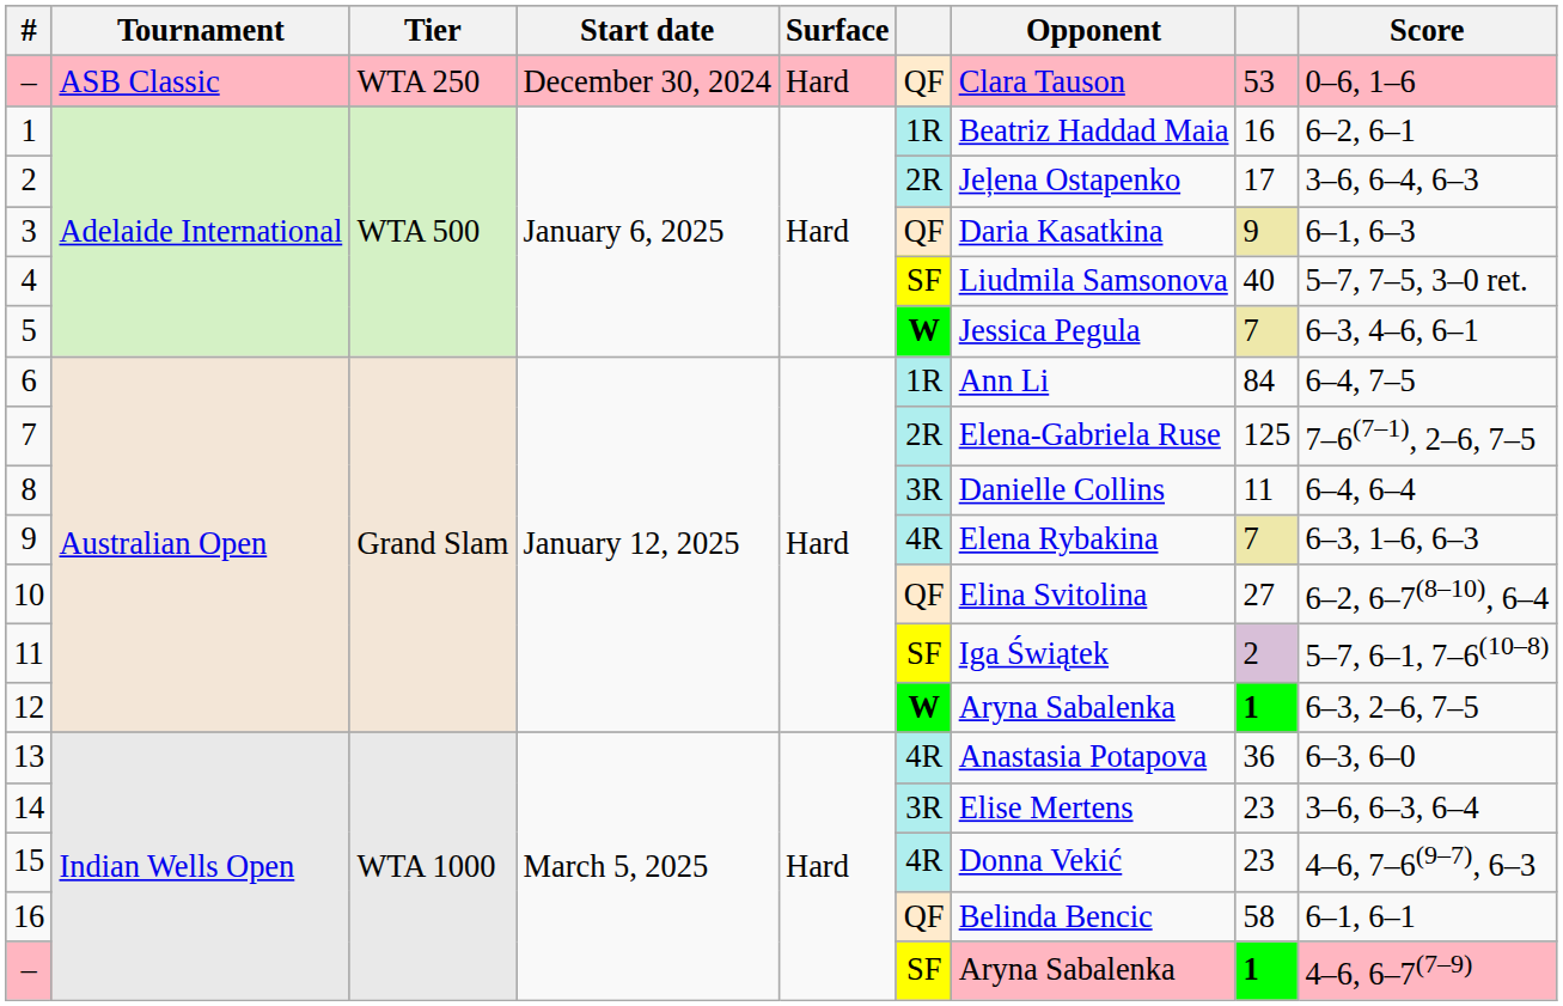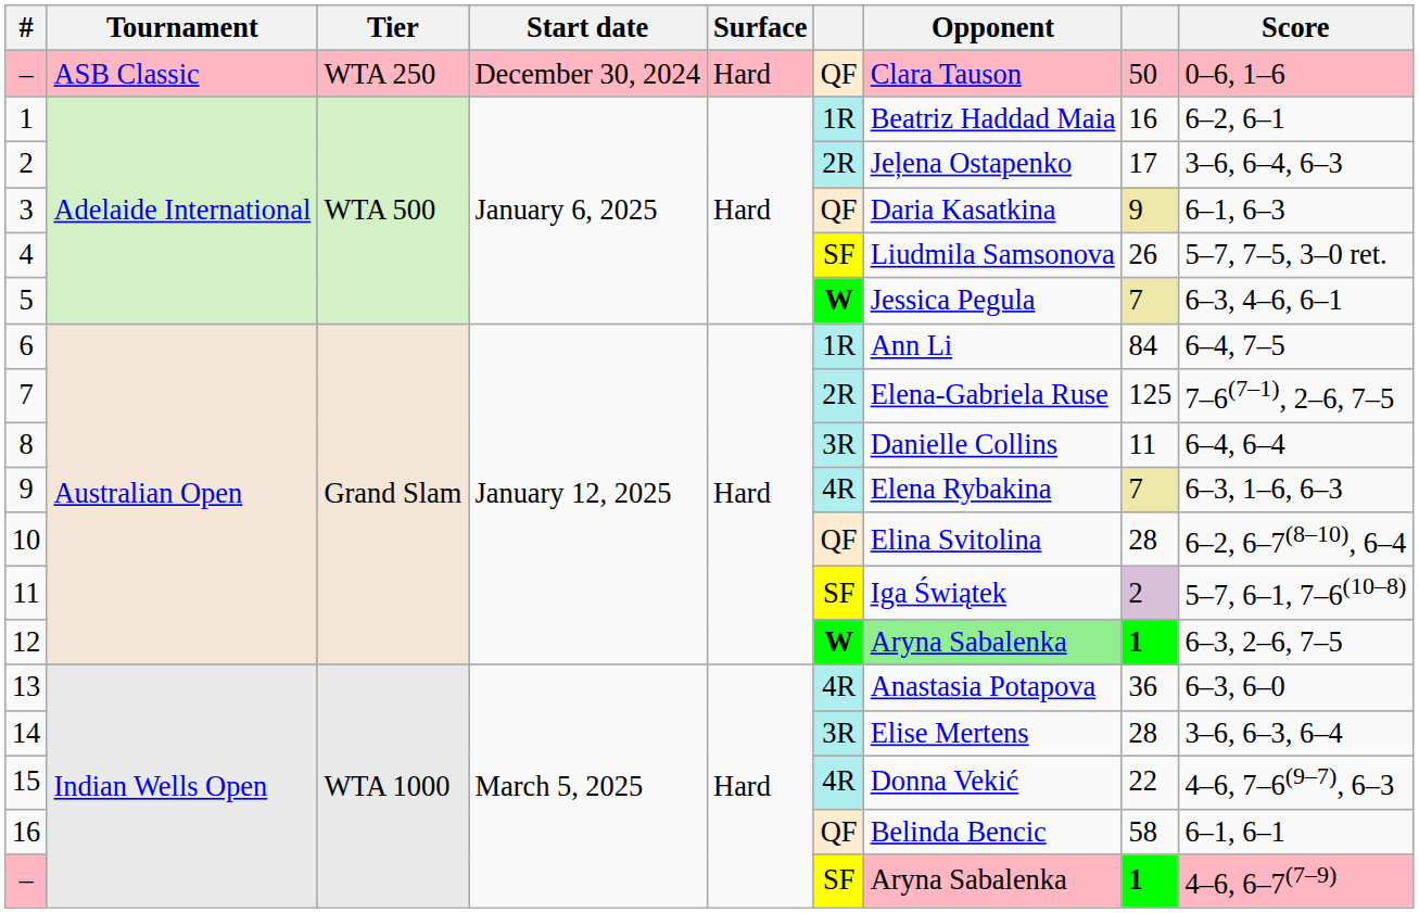 <table class="wikitable sortable">
 <tr>
 <th scope=col>#</th>
 <th scope=col>Tournament</th>
 <th scope=col>Tier</th>
 <th scope=col class=unsortable>Start date</th>
 <th scope=col>Surface</th>
 <th scope=col class=unsortable></th>
 <th scope=col>Opponent</th>
 <th scope=col></th>
 <th scope=col class=unsortable>Score</th>
 </tr>
 <tr bgcolor=lightpink>
 <td align=center>–</td>
 <td><a href='#'>ASB Classic</a></td>
 <td>WTA 250</td>
 <td>December 30, 2024</td>
 <td>Hard</td>
 <td align=center style=background:#ffebcd>QF</td>
 <td> <a href='#'>Clara Tauson</a> </td>
-<td>53</td>
+<td>50</td>
 <td>0–6, 1–6</td>
 </tr>
 <tr>
 <td align=center>1</td>
 <td rowspan=5 bgcolor=d4f1c5><a href='#'>Adelaide International</a></td>
 <td rowspan=5 bgcolor=d4f1c5>WTA 500</td>
 <td rowspan=5>January 6, 2025</td>
 <td rowspan=5>Hard</td>
 <td align=center style=background:#afeeee>1R</td>
 <td> <a href='#'>Beatriz Haddad Maia</a></td>
 <td>16</td>
 <td>6–2, 6–1</td>
 </tr>
 <tr>
 <td align=center>2</td>
 <td align=center style=background:#afeeee>2R</td>
 <td> <a href='#'>Jeļena Ostapenko</a> </td>
 <td>17</td>
 <td>3–6, 6–4, 6–3</td>
 </tr>
 <tr>
 <td align=center>3</td>
 <td align=center style=background:#ffebcd>QF</td>
 <td> <a href='#'>Daria Kasatkina</a> </td>
 <td style=background:#eee8aa>9</td>
 <td>6–1, 6–3</td>
 </tr>
 <tr>
 <td align=center>4</td>
 <td align=center style=background:yellow>SF</td>
 <td> <a href='#'>Liudmila Samsonova</a></td>
-<td>40</td>
+<td>26</td>
 <td>5–7, 7–5, 3–0 ret.</td>
 </tr>
 <tr>
 <td align=center>5</td>
 <td align=center style=background:lime><strong>W</strong></td>
 <td> <a href='#'>Jessica Pegula</a> </td>
 <td style=background:#eee8aa>7</td>
 <td>6–3, 4–6, 6–1</td>
 </tr>
 <tr>
 <td align=center>6</td>
 <td rowspan=7 bgcolor=f3e6d7><a href='#'>Australian Open</a></td>
 <td rowspan=7 bgcolor=f3e6d7>Grand Slam</td>
 <td rowspan=7>January 12, 2025</td>
 <td rowspan=7>Hard</td>
 <td align=center style=background:#afeeee>1R</td>
 <td> <a href='#'>Ann Li</a></td>
 <td>84</td>
 <td>6–4, 7–5</td>
 </tr>
 <tr>
 <td align=center>7</td>
 <td align=center style=background:#afeeee>2R</td>
 <td> <a href='#'>Elena-Gabriela Ruse</a> </td>
 <td>125</td>
 <td>7–6<sup>(7–1)</sup>, 2–6, 7–5</td>
 </tr>
 <tr>
 <td align=center>8</td>
 <td align=center style=background:#afeeee>3R</td>
 <td> <a href='#'>Danielle Collins</a> </td>
 <td>11</td>
 <td>6–4, 6–4</td>
 </tr>
 <tr>
 <td align=center>9</td>
 <td align=center style=background:#afeeee>4R</td>
 <td> <a href='#'>Elena Rybakina</a> </td>
 <td style=background:#eee8aa>7</td>
 <td>6–3, 1–6, 6–3</td>
 </tr>
 <tr>
 <td align=center>10</td>
 <td align=center style=background:#ffebcd>QF</td>
 <td> <a href='#'>Elina Svitolina</a> </td>
-<td>27</td>
+<td>28</td>
 <td>6–2, 6–7<sup>(8–10)</sup>, 6–4</td>
 </tr>
 <tr>
 <td align=center>11</td>
 <td align=center style=background:yellow>SF</td>
 <td> <a href='#'>Iga Świątek</a> </td>
 <td style=background:thistle>2</td>
 <td>5–7, 6–1, 7–6<sup>(10–8)</sup></td>
 </tr>
 <tr>
 <td align=center>12</td>
 <td align=center style=background:lime><strong>W</strong></td>
-<td> <a href='#'>Aryna Sabalenka</a> </td>
+<td style="background: lightgreen;"> <a href='#'>Aryna Sabalenka</a> </td>
 <td style=background:lime><strong>1</strong></td>
 <td>6–3, 2–6, 7–5</td>
 </tr>
 <tr>
 <td align=center>13</td>
 <td rowspan=5 bgcolor=e9e9e9><a href='#'>Indian Wells Open</a></td>
 <td rowspan=5 bgcolor=e9e9e9>WTA 1000</td>
 <td rowspan=5>March 5, 2025</td>
 <td rowspan=5>Hard</td>
 <td align=center style=background:#afeeee>4R</td>
 <td> <a href='#'>Anastasia Potapova</a></td>
 <td>36</td>
 <td>6–3, 6–0</td>
 </tr>
 <tr>
 <td align=center>14</td>
 <td align=center style=background:#afeeee>3R</td>
 <td> <a href='#'>Elise Mertens</a> </td>
-<td>23</td>
+<td>28</td>
 <td>3–6, 6–3, 6–4</td>
 </tr>
 <tr>
 <td align=center>15</td>
 <td align=center style=background:#afeeee>4R</td>
 <td> <a href='#'>Donna Vekić</a> </td>
-<td>23</td>
+<td>22</td>
 <td>4–6, 7–6<sup>(9–7)</sup>, 6–3</td>
 </tr>
 <tr>
 <td align=center>16</td>
 <td align=center style=background:#ffebcd>QF</td>
 <td> <a href='#'>Belinda Bencic</a> </td>
 <td>58</td>
 <td>6–1, 6–1</td>
 </tr>
 <tr bgcolor=lightpink>
 <td align=center>–</td>
 <td align=center style=background:yellow>SF</td>
 <td> Aryna Sabalenka </td>
 <td style=background:lime><strong>1</strong></td>
 <td>4–6, 6–7<sup>(7–9)</sup></td>
 </tr>
 </table>
